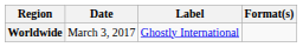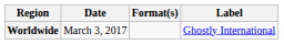 <table class="wikitable plainrowheaders">
 <tr>
 <th scope="col">Region</th>
 <th scope="col">Date</th>
+<th scope="col">Format(s)</th>
 <th scope="col">Label</th>
-<th scope="col">Format(s)</th>
 </tr>
 <tr>
 <th scope="row">Worldwide</th>
 <td>March 3, 2017</td>
+<td></td>
 <td><a href='#'>Ghostly International</a></td>
-<td></td>
 </tr>
 </table>
